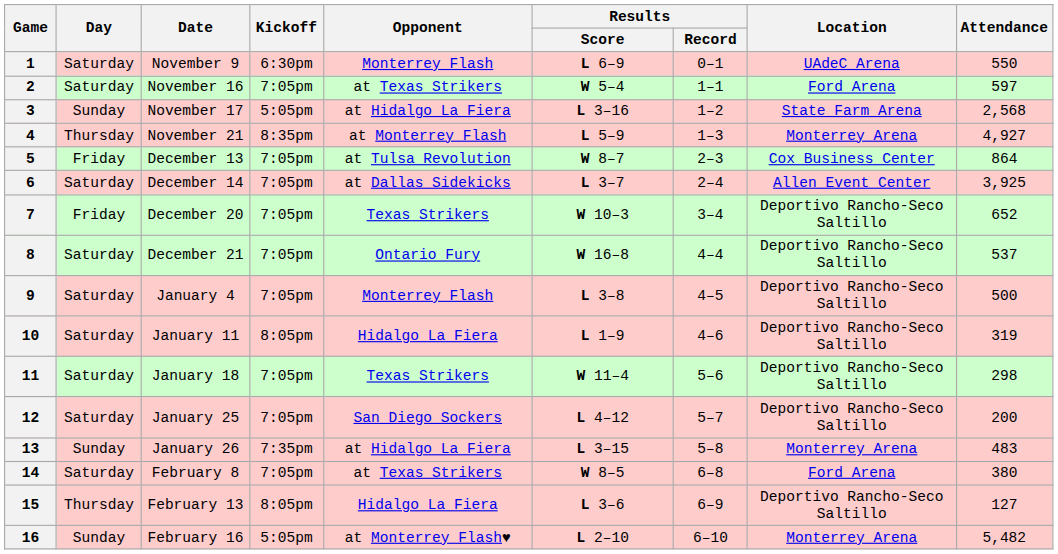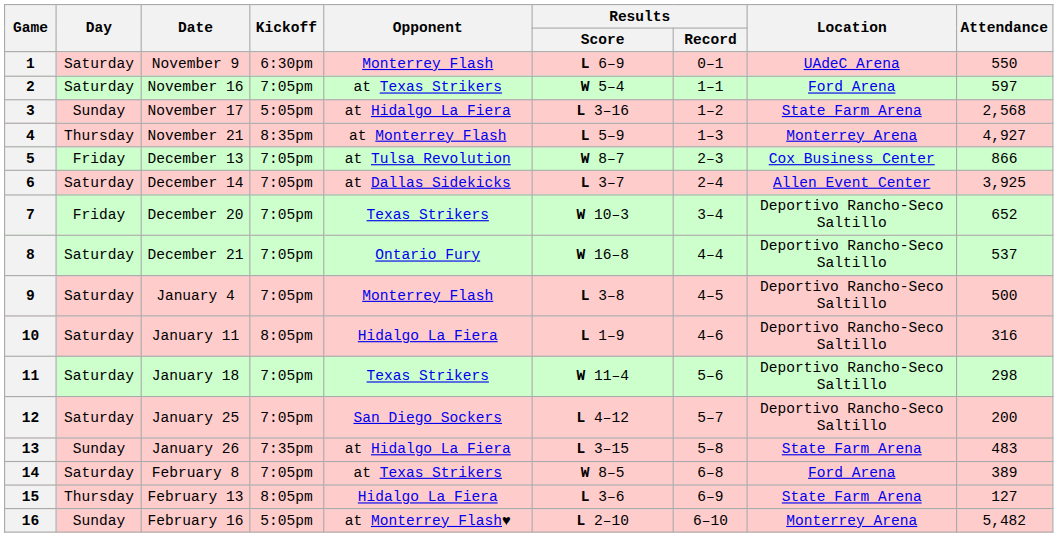 <table class="wikitable">
 <tr>
 <th rowspan="2" width="40">Game</th>
 <th rowspan="2" width="70">Day</th>
 <th rowspan="2" width="90">Date</th>
 <th rowspan="2" width="60">Kickoff</th>
 <th rowspan="2" width="180">Opponent</th>
 <th colspan="2" width="180">Results</th>
 <th rowspan="2" width="180">Location</th>
 <th rowspan="2" width="80">Attendance</th>
 </tr>
 <tr>
 <th width="120">Score</th>
 <th width="60">Record</th>
 </tr>
 <tr align="center" bgcolor="#FFCCCC">
 <th>1</th>
 <td>Saturday</td>
 <td>November 9</td>
 <td>6:30pm</td>
 <td><a href='#'>Monterrey Flash</a></td>
 <td><strong>L</strong> 6–9</td>
 <td>0–1</td>
 <td><a href='#'>UAdeC Arena</a></td>
 <td>550</td>
 </tr>
 <tr align="center" bgcolor="#CCFFCC">
 <th>2</th>
 <td>Saturday</td>
 <td>November 16</td>
 <td>7:05pm</td>
 <td>at <a href='#'>Texas Strikers</a></td>
 <td><strong>W</strong> 5–4</td>
 <td>1–1</td>
 <td><a href='#'>Ford Arena</a></td>
 <td>597</td>
 </tr>
 <tr align="center" bgcolor="#FFCCCC">
 <th>3</th>
 <td>Sunday</td>
 <td>November 17</td>
 <td>5:05pm</td>
 <td>at <a href='#'>Hidalgo La Fiera</a></td>
 <td><strong>L</strong> 3–16</td>
 <td>1–2</td>
 <td><a href='#'>State Farm Arena</a></td>
 <td>2,568</td>
 </tr>
 <tr align="center" bgcolor="#FFCCCC">
 <th>4</th>
 <td>Thursday</td>
 <td>November 21</td>
 <td>8:35pm</td>
 <td>at <a href='#'>Monterrey Flash</a></td>
 <td><strong>L</strong> 5–9</td>
 <td>1–3</td>
 <td><a href='#'>Monterrey Arena</a></td>
 <td>4,927</td>
 </tr>
 <tr align="center" bgcolor="#CCFFCC">
 <th>5</th>
 <td>Friday</td>
 <td>December 13</td>
 <td>7:05pm</td>
 <td>at <a href='#'>Tulsa Revolution</a></td>
 <td><strong>W</strong> 8–7</td>
 <td>2–3</td>
 <td><a href='#'>Cox Business Center</a></td>
-<td>864</td>
+<td>866</td>
 </tr>
 <tr align="center" bgcolor="#FFCCCC">
 <th>6</th>
 <td>Saturday</td>
 <td>December 14</td>
 <td>7:05pm</td>
 <td>at <a href='#'>Dallas Sidekicks</a></td>
 <td><strong>L</strong> 3–7</td>
 <td>2–4</td>
 <td><a href='#'>Allen Event Center</a></td>
 <td>3,925</td>
 </tr>
 <tr align="center" bgcolor="#CCFFCC">
 <th>7</th>
 <td>Friday</td>
 <td>December 20</td>
 <td>7:05pm</td>
 <td><a href='#'>Texas Strikers</a></td>
 <td><strong>W</strong> 10–3</td>
 <td>3–4</td>
 <td>Deportivo Rancho-Seco Saltillo</td>
 <td>652</td>
 </tr>
 <tr align="center" bgcolor="#CCFFCC">
 <th>8</th>
 <td>Saturday</td>
 <td>December 21</td>
 <td>7:05pm</td>
 <td><a href='#'>Ontario Fury</a></td>
 <td><strong>W</strong> 16–8</td>
 <td>4–4</td>
 <td>Deportivo Rancho-Seco Saltillo</td>
 <td>537</td>
 </tr>
 <tr align="center" bgcolor="#FFCCCC">
 <th>9</th>
 <td>Saturday</td>
 <td>January 4</td>
 <td>7:05pm</td>
 <td><a href='#'>Monterrey Flash</a></td>
 <td><strong>L</strong> 3–8</td>
 <td>4–5</td>
 <td>Deportivo Rancho-Seco Saltillo</td>
 <td>500</td>
 </tr>
 <tr align="center" bgcolor="#FFCCCC">
 <th>10</th>
 <td>Saturday</td>
 <td>January 11</td>
 <td>8:05pm</td>
 <td><a href='#'>Hidalgo La Fiera</a></td>
 <td><strong>L</strong> 1–9</td>
 <td>4–6</td>
 <td>Deportivo Rancho-Seco Saltillo</td>
-<td>319</td>
+<td>316</td>
 </tr>
 <tr align="center" bgcolor="#CCFFCC">
 <th>11</th>
 <td>Saturday</td>
 <td>January 18</td>
 <td>7:05pm</td>
 <td><a href='#'>Texas Strikers</a></td>
 <td><strong>W</strong> 11–4</td>
 <td>5–6</td>
 <td>Deportivo Rancho-Seco Saltillo</td>
 <td>298</td>
 </tr>
 <tr align="center" bgcolor="#FFCCCC">
 <th>12</th>
 <td>Saturday</td>
 <td>January 25</td>
 <td>7:05pm</td>
 <td><a href='#'>San Diego Sockers</a></td>
 <td><strong>L</strong> 4–12</td>
 <td>5–7</td>
 <td>Deportivo Rancho-Seco Saltillo</td>
 <td>200</td>
 </tr>
 <tr align="center" bgcolor="#FFCCCC">
 <th>13</th>
 <td>Sunday</td>
 <td>January 26</td>
 <td>7:35pm</td>
 <td>at <a href='#'>Hidalgo La Fiera</a></td>
 <td><strong>L</strong> 3–15</td>
 <td>5–8</td>
-<td><a href='#'>Monterrey Arena</a></td>
+<td><a href='#'>State Farm Arena</a></td>
 <td>483</td>
 </tr>
 <tr align="center" bgcolor="#FFCCCC">
 <th>14</th>
 <td>Saturday</td>
 <td>February 8</td>
 <td>7:05pm</td>
 <td>at <a href='#'>Texas Strikers</a></td>
 <td><strong>W</strong> 8–5</td>
 <td>6–8</td>
 <td><a href='#'>Ford Arena</a></td>
-<td>380</td>
+<td>389</td>
 </tr>
 <tr align="center" bgcolor="#FFCCCC">
 <th>15</th>
 <td>Thursday</td>
 <td>February 13</td>
 <td>8:05pm</td>
 <td><a href='#'>Hidalgo La Fiera</a></td>
 <td><strong>L</strong> 3–6</td>
 <td>6–9</td>
-<td>Deportivo Rancho-Seco Saltillo</td>
+<td><a href='#'>State Farm Arena</a></td>
 <td>127</td>
 </tr>
 <tr align="center" bgcolor="#FFCCCC">
 <th>16</th>
 <td>Sunday</td>
 <td>February 16</td>
 <td>5:05pm</td>
 <td>at <a href='#'>Monterrey Flash</a>♥</td>
 <td><strong>L</strong> 2–10</td>
 <td>6–10</td>
 <td><a href='#'>Monterrey Arena</a></td>
 <td>5,482</td>
 </tr>
 </table>
